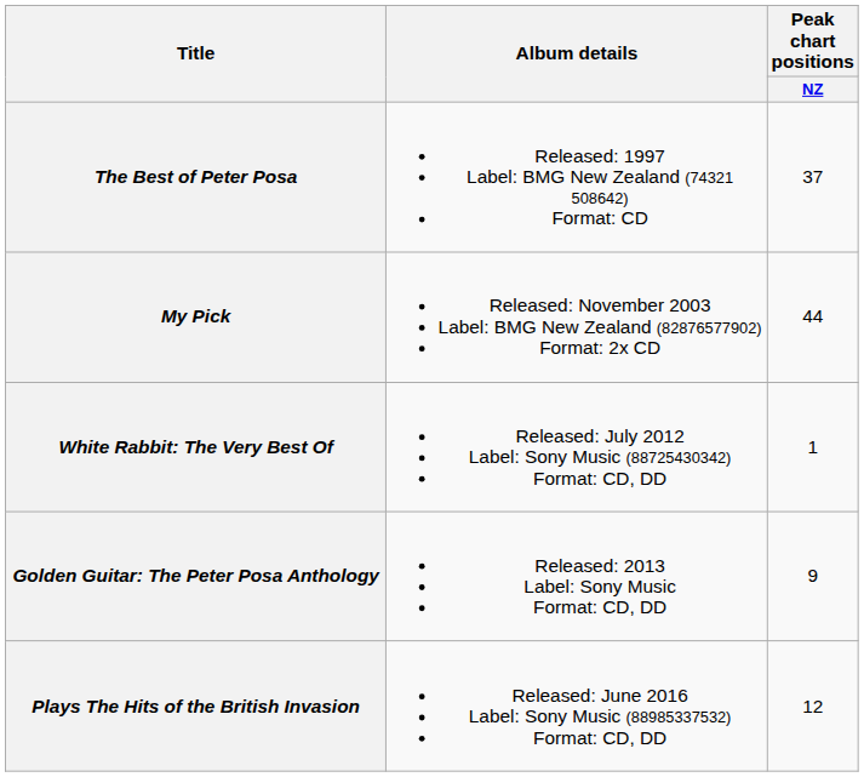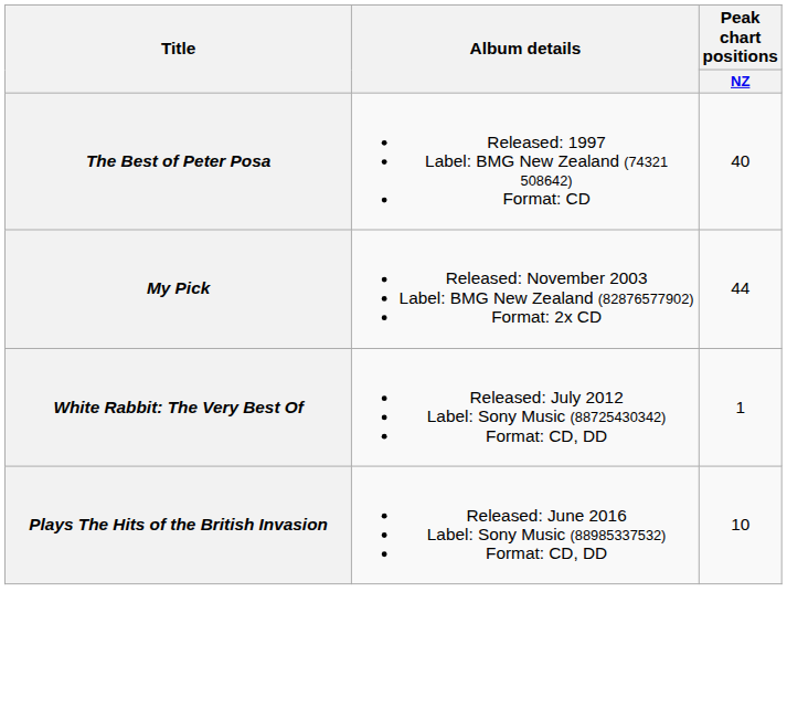 <table class="wikitable plainrowheaders" style="text-align:center;" border="1">
 <tr>
 <th scope="col" rowspan="2" style="width:20em;">Title</th>
 <th scope="col" rowspan="2" style="width:20em;">Album details</th>
 <th scope="col" colspan="1">Peak chart<br>positions</th>
 </tr>
 <tr>
 <th style="width:3em;font-size:85%"><a href='#'>NZ</a><br></th>
 </tr>
 <tr>
 <th scope="row"><em>The Best of Peter Posa</em></th>
 <td><br><ul><li>Released: 1997</li><li>Label: BMG New Zealand <small>(74321 508642)</small></li><li>Format: CD</li></ul></td>
-<td>37</td>
+<td>40</td>
 </tr>
 <tr>
 <th scope="row"><em>My Pick</em></th>
 <td><br><ul><li>Released: November 2003</li><li>Label: BMG New Zealand <small>(82876577902)</small></li><li>Format: 2x CD</li></ul></td>
 <td>44</td>
 </tr>
 <tr>
 <th scope="row"><em>White Rabbit: The Very Best Of</em></th>
 <td><br><ul><li>Released: July 2012</li><li>Label: Sony Music <small>(88725430342)</small></li><li>Format: CD, DD</li></ul></td>
 <td>1</td>
 </tr>
 <tr>
-<th scope="row"><em>Golden Guitar: The Peter Posa Anthology</em></th>
-<td><br><ul><li>Released: 2013</li><li>Label: Sony Music</li><li>Format: CD, DD</li></ul></td>
-<td>9</td>
-</tr>
-<tr>
 <th scope="row"><em>Plays The Hits of the British Invasion</em></th>
 <td><br><ul><li>Released: June 2016</li><li>Label: Sony Music <small>(88985337532)</small></li><li>Format: CD, DD</li></ul></td>
-<td>12</td>
+<td>10</td>
 </tr>
 </table>
